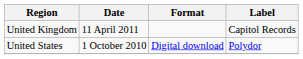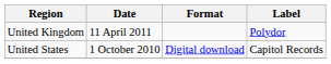 <table class=wikitable>
 <tr>
 <th>Region</th>
 <th>Date</th>
 <th>Format</th>
 <th>Label</th>
 </tr>
 <tr>
 <td>United Kingdom</td>
 <td>11 April 2011</td>
 <td></td>
-<td>Capitol Records</td>
+<td><a href='#'>Polydor</a></td>
 </tr>
 <tr>
 <td>United States</td>
 <td>1 October 2010</td>
 <td><a href='#'>Digital download</a></td>
-<td><a href='#'>Polydor</a></td>
+<td>Capitol Records</td>
 </tr>
 <tr>
 </tr>
 </table>
